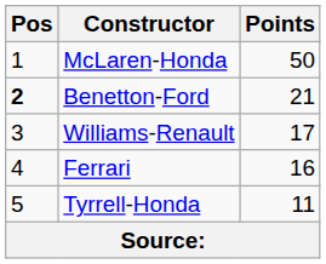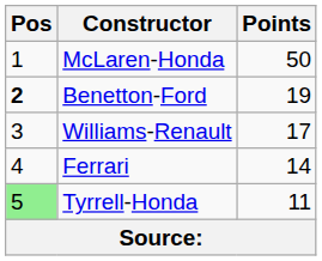 <table class="wikitable" style="font-size:95%;">
 <tr>
 <th>Pos</th>
 <th>Constructor</th>
 <th>Points</th>
 </tr>
 <tr>
 <td>1</td>
 <td> <a href='#'>McLaren</a>-<a href='#'>Honda</a></td>
 <td align="right">50</td>
 </tr>
 <tr>
 <td><strong>2</strong></td>
 <td> <a href='#'>Benetton</a>-<a href='#'>Ford</a></td>
-<td align="right">21</td>
+<td align="right">19</td>
 </tr>
 <tr>
 <td>3</td>
 <td> <a href='#'>Williams</a>-<a href='#'>Renault</a></td>
 <td align="right">17</td>
 </tr>
 <tr>
 <td>4</td>
 <td>  <a href='#'>Ferrari</a></td>
-<td align="right">16</td>
+<td align="right">14</td>
 </tr>
 <tr>
-<td>5</td>
+<td style="background: lightgreen;">5</td>
 <td> <a href='#'>Tyrrell</a>-<a href='#'>Honda</a></td>
 <td align="right">11</td>
 </tr>
 <tr>
 <th colspan=4>Source: </th>
 </tr>
 </table>
